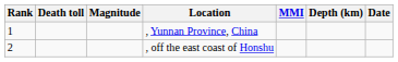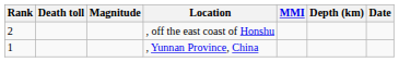 <table class="sortable wikitable" style="font-size:100%;">
 <tr>
 <th>Rank</th>
 <th>Death toll</th>
 <th>Magnitude</th>
 <th>Location</th>
 <th><a href='#'>MMI</a></th>
 <th>Depth (km)</th>
 <th>Date</th>
 </tr>
 <tr>
+<td>2</td>
+<td></td>
+<td></td>
+<td>, off the east coast of <a href='#'>Honshu</a></td>
+<td></td>
+<td></td>
+<td></td>
+</tr>
+<tr>
 <td>1</td>
 <td></td>
 <td></td>
 <td>, <a href='#'>Yunnan Province</a>, <a href='#'>China</a></td>
 <td></td>
 <td></td>
 <td></td>
 </tr>
-<tr>
-<td>2</td>
-<td></td>
-<td></td>
-<td>, off the east coast of <a href='#'>Honshu</a></td>
-<td></td>
-<td></td>
-<td></td>
-</tr>
 </table>
